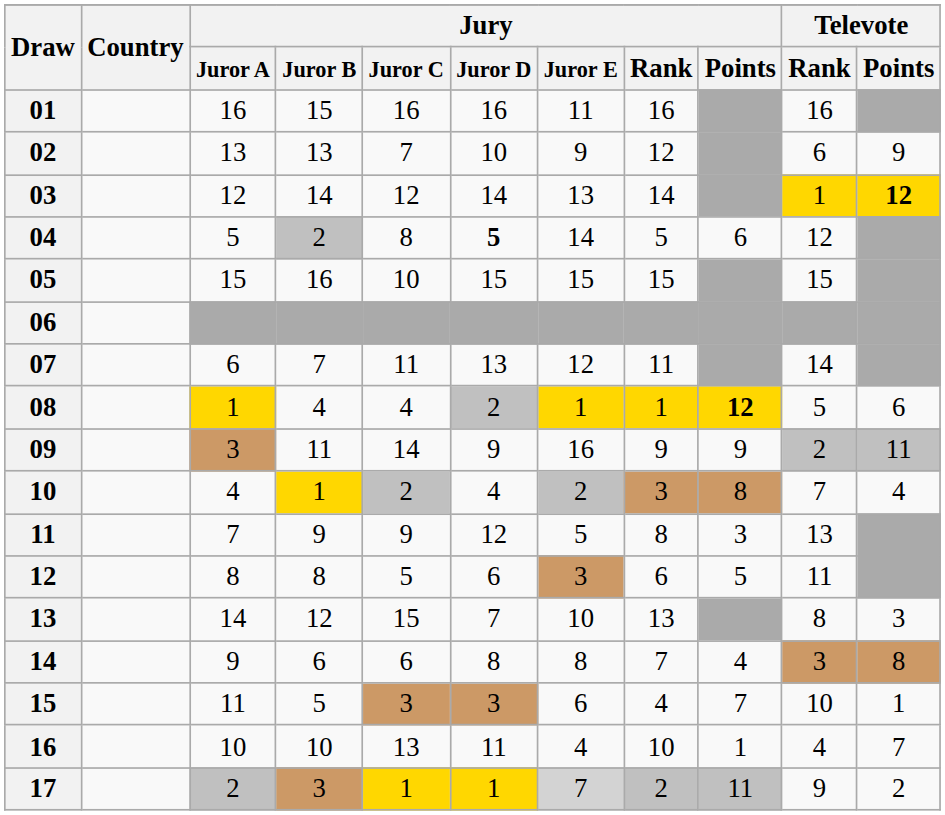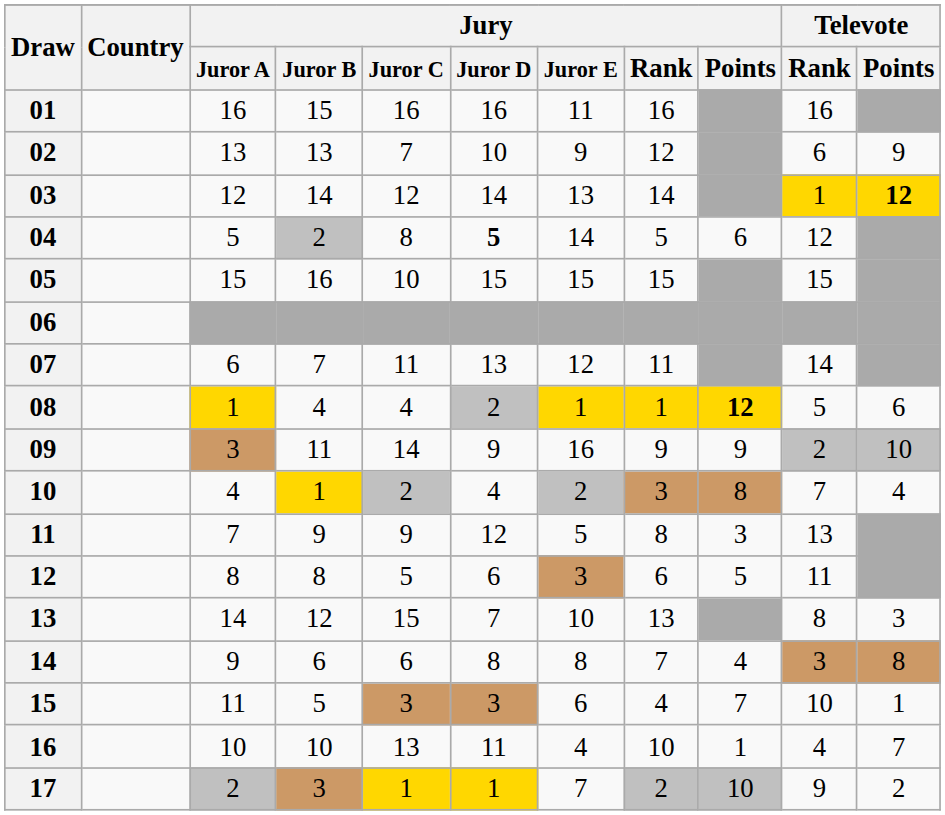 <table class="sortable wikitable collapsible plainrowheaders" style="text-align:center;">
 <tr>
 </tr>
 <tr>
 <th scope="col" rowspan="2">Draw</th>
 <th scope="col" rowspan="2">Country</th>
 <th scope="col" colspan="7">Jury</th>
 <th scope="col" colspan="2">Televote</th>
 </tr>
 <tr>
 <th scope="col"><small>Juror A</small></th>
 <th scope="col"><small>Juror B</small></th>
 <th scope="col"><small>Juror C</small></th>
 <th scope="col"><small>Juror D</small></th>
 <th scope="col"><small>Juror E</small></th>
 <th scope="col">Rank</th>
 <th scope="col">Points</th>
 <th scope="col">Rank</th>
 <th scope="col">Points</th>
 </tr>
 <tr>
 <th scope="row" style="text-align:center;">01</th>
 <td style="text-align:left;"></td>
 <td>16</td>
 <td>15</td>
 <td>16</td>
 <td>16</td>
 <td>11</td>
 <td>16</td>
 <td style="background:#AAAAAA;"></td>
 <td>16</td>
 <td style="background:#AAAAAA;"></td>
 </tr>
 <tr>
 <th scope="row" style="text-align:center;">02</th>
 <td style="text-align:left;"></td>
 <td>13</td>
 <td>13</td>
 <td>7</td>
 <td>10</td>
 <td>9</td>
 <td>12</td>
 <td style="background:#AAAAAA;"></td>
 <td>6</td>
 <td>9</td>
 </tr>
 <tr>
 <th scope="row" style="text-align:center;">03</th>
 <td style="text-align:left;"></td>
 <td>12</td>
 <td>14</td>
 <td>12</td>
 <td>14</td>
 <td>13</td>
 <td>14</td>
 <td style="background:#AAAAAA;"></td>
 <td style="background:gold;">1</td>
 <td style="background:gold;"><strong>12</strong></td>
 </tr>
 <tr>
 <th scope="row" style="text-align:center;">04</th>
 <td style="text-align:left;"></td>
 <td>5</td>
 <td style="background:silver;">2</td>
 <td>8</td>
 <td><strong>5</strong></td>
 <td>14</td>
 <td>5</td>
 <td>6</td>
 <td>12</td>
 <td style="background:#AAAAAA;"></td>
 </tr>
 <tr>
 <th scope="row" style="text-align:center;">05</th>
 <td style="text-align:left;"></td>
 <td>15</td>
 <td>16</td>
 <td>10</td>
 <td>15</td>
 <td>15</td>
 <td>15</td>
 <td style="background:#AAAAAA;"></td>
 <td>15</td>
 <td style="background:#AAAAAA;"></td>
 </tr>
 <tr class="sortbottom">
 <th scope="row" style="text-align:center;">06</th>
 <td style="text-align:left;"></td>
 <td style="background:#AAAAAA;"></td>
 <td style="background:#AAAAAA;"></td>
 <td style="background:#AAAAAA;"></td>
 <td style="background:#AAAAAA;"></td>
 <td style="background:#AAAAAA;"></td>
 <td style="background:#AAAAAA;"></td>
 <td style="background:#AAAAAA;"></td>
 <td style="background:#AAAAAA;"></td>
 <td style="background:#AAAAAA;"></td>
 </tr>
 <tr>
 <th scope="row" style="text-align:center;">07</th>
 <td style="text-align:left;"></td>
 <td>6</td>
 <td>7</td>
 <td>11</td>
 <td>13</td>
 <td>12</td>
 <td>11</td>
 <td style="background:#AAAAAA;"></td>
 <td>14</td>
 <td style="background:#AAAAAA;"></td>
 </tr>
 <tr>
 <th scope="row" style="text-align:center;">08</th>
 <td style="text-align:left;"></td>
 <td style="background:gold;">1</td>
 <td>4</td>
 <td>4</td>
 <td style="background:silver;">2</td>
 <td style="background:gold;">1</td>
 <td style="background:gold;">1</td>
 <td style="background:gold;"><strong>12</strong></td>
 <td>5</td>
 <td>6</td>
 </tr>
 <tr>
 <th scope="row" style="text-align:center;">09</th>
 <td style="text-align:left;"></td>
 <td style="background:#CC9966;">3</td>
 <td>11</td>
 <td>14</td>
 <td>9</td>
 <td>16</td>
 <td>9</td>
 <td>9</td>
 <td style="background:silver;">2</td>
-<td style="background:silver;">11</td>
+<td style="background:silver;">10</td>
 </tr>
 <tr>
 <th scope="row" style="text-align:center;">10</th>
 <td style="text-align:left;"></td>
 <td>4</td>
 <td style="background:gold;">1</td>
 <td style="background:silver;">2</td>
 <td>4</td>
 <td style="background:silver;">2</td>
 <td style="background:#CC9966;">3</td>
 <td style="background:#CC9966;">8</td>
 <td>7</td>
 <td>4</td>
 </tr>
 <tr>
 <th scope="row" style="text-align:center;">11</th>
 <td style="text-align:left;"></td>
 <td>7</td>
 <td>9</td>
 <td>9</td>
 <td>12</td>
 <td>5</td>
 <td>8</td>
 <td>3</td>
 <td>13</td>
 <td style="background:#AAAAAA;"></td>
 </tr>
 <tr>
 <th scope="row" style="text-align:center;">12</th>
 <td style="text-align:left;"></td>
 <td>8</td>
 <td>8</td>
 <td>5</td>
 <td>6</td>
 <td style="background:#CC9966;">3</td>
 <td>6</td>
 <td>5</td>
 <td>11</td>
 <td style="background:#AAAAAA;"></td>
 </tr>
 <tr>
 <th scope="row" style="text-align:center;">13</th>
 <td style="text-align:left;"></td>
 <td>14</td>
 <td>12</td>
 <td>15</td>
 <td>7</td>
 <td>10</td>
 <td>13</td>
 <td style="background:#AAAAAA;"></td>
 <td>8</td>
 <td>3</td>
 </tr>
 <tr>
 <th scope="row" style="text-align:center;">14</th>
 <td style="text-align:left;"></td>
 <td>9</td>
 <td>6</td>
 <td>6</td>
 <td>8</td>
 <td>8</td>
 <td>7</td>
 <td>4</td>
 <td style="background:#CC9966;">3</td>
 <td style="background:#CC9966;">8</td>
 </tr>
 <tr>
 <th scope="row" style="text-align:center;">15</th>
 <td style="text-align:left;"></td>
 <td>11</td>
 <td>5</td>
 <td style="background:#CC9966;">3</td>
 <td style="background:#CC9966;">3</td>
 <td>6</td>
 <td>4</td>
 <td>7</td>
 <td>10</td>
 <td>1</td>
 </tr>
 <tr>
 <th scope="row" style="text-align:center;">16</th>
 <td style="text-align:left;"></td>
 <td>10</td>
 <td>10</td>
 <td>13</td>
 <td>11</td>
 <td>4</td>
 <td>10</td>
 <td>1</td>
 <td>4</td>
 <td>7</td>
 </tr>
 <tr>
 <th scope="row" style="text-align:center;">17</th>
 <td style="text-align:left;"></td>
 <td style="background:silver;">2</td>
 <td style="background:#CC9966;">3</td>
 <td style="background:gold;">1</td>
 <td style="background:gold;">1</td>
-<td style="background: lightgrey;">7</td>
+<td>7</td>
 <td style="background:silver;">2</td>
-<td style="background:silver;">11</td>
+<td style="background:silver;">10</td>
 <td>9</td>
 <td>2</td>
 </tr>
 </table>
